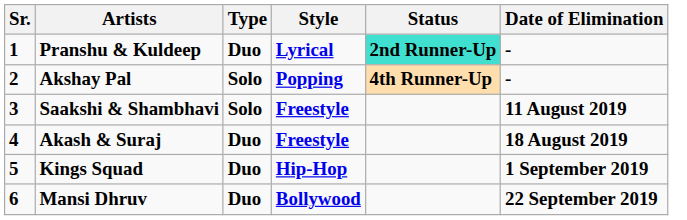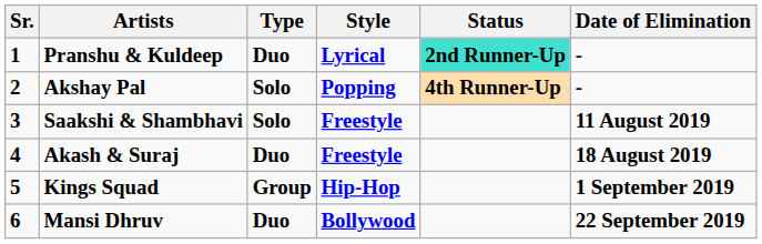 <table class=wikitable>
 <tr>
 <th><strong>Sr.</strong></th>
 <th><strong>Artists</strong></th>
 <th><strong>Type</strong></th>
 <th><strong>Style</strong></th>
 <th><strong>Status</strong></th>
 <th><strong>Date of Elimination</strong></th>
 </tr>
 <tr>
 <td><strong>1</strong></td>
 <td><strong>Pranshu & Kuldeep</strong></td>
 <td><strong>Duo</strong></td>
 <td><a href='#'><strong>Lyrical</strong></a></td>
 <td bgcolor=turquoise><strong>2nd Runner-Up</strong></td>
 <td><strong>-</strong></td>
 </tr>
 <tr>
 <td><strong>2</strong></td>
 <td><strong>Akshay Pal</strong></td>
 <td><strong>Solo</strong></td>
 <td><strong><a href='#'>Popping</a></strong></td>
 <td bgcolor="Navajowhite"><strong>4th Runner-Up</strong></td>
 <td><strong>-</strong></td>
 </tr>
 <tr>
 <td><strong>3</strong></td>
 <td><strong>Saakshi & Shambhavi</strong></td>
 <td><strong>Solo</strong></td>
 <td><a href='#'><strong>Freestyle</strong></a></td>
 <td></td>
 <td><strong>11 August 2019</strong></td>
 </tr>
 <tr>
 <td><strong>4</strong></td>
 <td><strong>Akash & Suraj</strong></td>
 <td><strong>Duo</strong></td>
 <td><a href='#'><strong>Freestyle</strong></a></td>
 <td></td>
 <td><strong>18 August 2019</strong></td>
 </tr>
 <tr>
 <td><strong>5</strong></td>
 <td><strong>Kings Squad</strong></td>
-<td><strong>Duo</strong></td>
+<td><strong>Group</strong></td>
 <td><a href='#'><strong>Hip-Hop</strong></a></td>
 <td></td>
 <td><strong>1 September 2019</strong></td>
 </tr>
 <tr>
 <td><strong>6</strong></td>
 <td><strong>Mansi Dhruv</strong></td>
 <td><strong>Duo</strong></td>
 <td><a href='#'><strong>Bollywood</strong></a></td>
 <td></td>
 <td><strong>22 September 2019</strong></td>
 </tr>
 </table>
